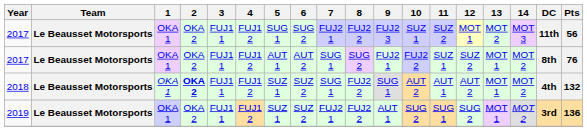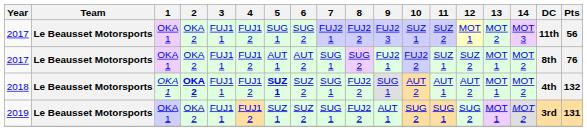 <table class="wikitable" style="text-align:center; font-size:85%">
 <tr>
 <th>Year</th>
 <th>Team</th>
 <th>1</th>
 <th>2</th>
 <th>3</th>
 <th>4</th>
 <th>5</th>
 <th>6</th>
 <th>7</th>
 <th>8</th>
 <th>9</th>
 <th>10</th>
 <th>11</th>
 <th>12</th>
 <th>13</th>
 <th>14</th>
 <th>DC</th>
 <th>Pts</th>
 </tr>
 <tr>
 <td><a href='#'>2017</a></td>
 <th nowrap>Le Beausset Motorsports</th>
 <td style="background:#EFCFFF"><a href='#'>OKA<br>1</a><br></td>
 <td style="background:#DFFFDF"><a href='#'>OKA<br>2</a><br></td>
 <td style="background:#DFFFDF"><a href='#'>FUJ1<br>1</a><br></td>
 <td style="background:#DFFFDF"><a href='#'>FUJ1<br>2</a><br></td>
 <td style="background:#DFFFDF"><a href='#'>SUG<br>1</a><br></td>
 <td style="background:#DFFFDF"><a href='#'>SUG<br>2</a><br></td>
 <td style="background:#CFCFFF"><a href='#'>FUJ2<br>1</a><br></td>
 <td style="background:#CFCFFF"><a href='#'>FUJ2<br>2</a><br></td>
 <td style="background:#CFCFFF"><a href='#'>FUJ2<br>3</a><br></td>
 <td style="background:#CFCFFF"><a href='#'>SUZ<br>1</a><br></td>
 <td style="background:#CFCFFF"><a href='#'>SUZ<br>2</a><br></td>
 <td style="background:#FFFFBF"><a href='#'>MOT<br>1</a><br></td>
 <td style="background:#DFFFDF"><a href='#'>MOT<br>2</a><br></td>
 <td style="background:#EFCFFF"><a href='#'>MOT<br>3</a><br></td>
 <th>11th</th>
 <th>56</th>
 </tr>
 <tr>
 <td><a href='#'>2017</a></td>
 <th nowrap>Le Beausset Motorsports</th>
 <td style="background:#EFCFFF"><a href='#'>OKA<br>1</a><br></td>
 <td style="background:#DFFFDF"><a href='#'>OKA<br>2</a><br></td>
 <td style="background:#DFFFDF"><a href='#'>FUJ1<br>1</a><br></td>
 <td style="background:#DFFFDF"><a href='#'>FUJ1<br>2</a><br></td>
 <td style="background:#DFFFDF"><a href='#'>AUT<br>1</a><br></td>
 <td style="background:#DFFFDF"><a href='#'>AUT<br>2</a><br></td>
 <td style="background:#DFFFDF"><a href='#'>SUG<br>1</a><br></td>
 <td style="background:#EFCFFF"><a href='#'>SUG<br>2</a><br></td>
 <td style="background:#DFFFDF"><a href='#'>FUJ2<br>1</a><br></td>
 <td style="background:#CFCFFF"><a href='#'>FUJ2<br>2</a><br></td>
 <td style="background:#DFFFDF"><a href='#'>SUZ<br>1</a><br></td>
 <td style="background:#DFFFDF"><a href='#'>SUZ<br>2</a><br></td>
 <td style="background:#DFFFDF"><a href='#'>MOT<br>1</a><br></td>
 <td style="background:#DFFFDF"><a href='#'>MOT<br>2</a><br></td>
 <th>8th</th>
 <th>76</th>
 </tr>
 <tr>
 <td><a href='#'>2018</a></td>
 <th nowrap>Le Beausset Motorsports</th>
 <td style="background:#dfffdf;"><em><a href='#'>OKA<br>1</a><br></em></td>
 <td style="background:#dfffdf;"><strong><a href='#'>OKA<br>2</a><br></strong></td>
 <td style="background:#dfffdf;"><a href='#'>FUJ1<br>1</a><br></td>
 <td style="background:#dfffdf;"><a href='#'>FUJ1<br>2</a><br></td>
-<td style="background:#dfffdf;"><a href='#'>SUZ<br>1</a><br></td>
+<td style="background:#dfffdf;"><strong><a href='#'>SUZ<br>1</a><br></strong></td>
 <td style="background:#dfffdf;"><a href='#'>SUZ<br>2</a><br></td>
 <td style="background:#DFFFDF"><a href='#'>SUG<br>1</a><br></td>
 <td style="background:#dfffdf;"><a href='#'>FUJ2<br>2</a><br></td>
 <td style="background:#dfdfdf;"><a href='#'>SUG<br>1</a><br></td>
 <td style="background:#ffdf9f;"><a href='#'>AUT<br>2</a><br></td>
 <td style="background:#dfffdf;"><a href='#'>AUT<br>1</a><br></td>
 <td style="background:#dfffdf;"><a href='#'>AUT<br>2</a><br></td>
 <td style="background:#dfffdf;"><a href='#'>MOT<br>1</a><br></td>
 <td style="background:#dfffdf;"><a href='#'>MOT<br>2</a><br></td>
 <th>4th</th>
 <th>132</th>
 </tr>
 <tr>
 <td><a href='#'>2019</a></td>
 <th>Le Beausset Motorsports</th>
 <td style="background:#cfcfff;"><a href='#'>OKA<br>1</a><br></td>
 <td style="background:#dfffdf;"><a href='#'>OKA<br>2</a><br></td>
 <td style="background:#dfffdf;"><a href='#'>FUJ1<br>1</a><br></td>
 <td style="background:#ffdf9f;"><a href='#'>FUJ1<br>2</a><br></td>
 <td style="background:#dfffdf;"><a href='#'>SUZ<br>1</a><br></td>
 <td style="background:#dfffdf;"><a href='#'>SUZ<br>2</a><br></td>
-<td style="background:#dfffdf;"><a href='#'>FUJ2<br>1</a><br></td>
+<td style="background:#DFFFDF"><a href='#'>SUG<br>1</a><br></td>
 <td style="background:#dfffdf;"><a href='#'>FUJ2<br>2</a><br></td>
 <td style="background:#dfffdf;"><a href='#'>AUT<br>1</a><br></td>
 <td style="background:#ffdf9f;"><a href='#'>SUG<br>2</a><br></td>
 <td style="background:#ffdf9f;"><a href='#'>SUG<br>1</a><br></td>
 <td style="background:#dfffdf;"><a href='#'>SUG<br>2</a><br></td>
 <td style="background:#efcfff;"><a href='#'>MOT<br>1</a><br></td>
 <td style="background:#dfdfdf;"><em><a href='#'>MOT<br>2</a><br></em></td>
 <th style="background:#ffdf9f">3rd</th>
-<th style="background:#ffdf9f">136</th>
+<th style="background:#ffdf9f">131</th>
 </tr>
 <tr>
 </tr>
 </table>
